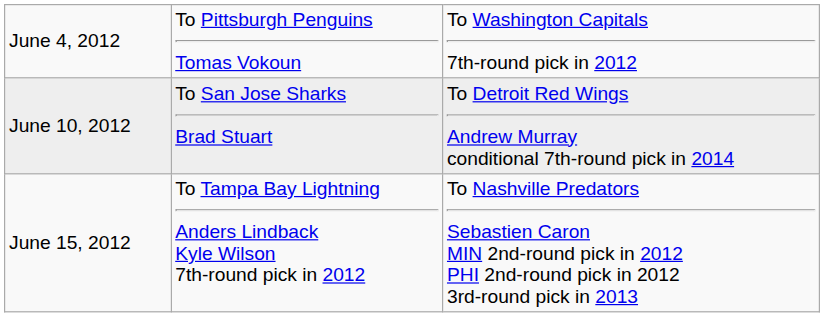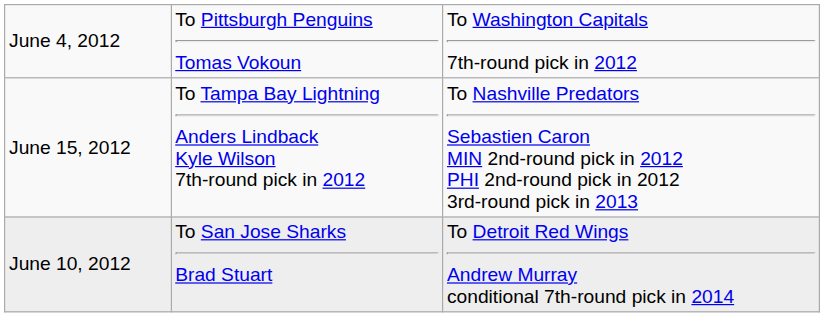 <table class="wikitable" style="border:1px solid #999; width:680px;">
 <tr>
 <td>June 4, 2012</td>
 <td valign="top">To <a href='#'>Pittsburgh Penguins</a><hr><a href='#'>Tomas Vokoun</a></td>
 <td valign="top">To <a href='#'>Washington Capitals</a><hr>7th-round pick in <a href='#'>2012</a></td>
 </tr>
+<tr>
+<td>June 15, 2012</td>
+<td valign="top">To <a href='#'>Tampa Bay Lightning</a><hr><a href='#'>Anders Lindback</a><br><a href='#'>Kyle Wilson</a><br>7th-round pick in <a href='#'>2012</a></td>
+<td valign="top">To <a href='#'>Nashville Predators</a><hr><a href='#'>Sebastien Caron</a><br><a href='#'>MIN</a> 2nd-round pick in <a href='#'>2012</a><br><a href='#'>PHI</a> 2nd-round pick in 2012<br> 3rd-round pick in <a href='#'>2013</a></td>
+</tr>
 <tr bgcolor="eeeeee">
 <td>June 10, 2012</td>
 <td valign="top">To <a href='#'>San Jose Sharks</a><hr><a href='#'>Brad Stuart</a></td>
 <td valign="top">To <a href='#'>Detroit Red Wings</a><hr><a href='#'>Andrew Murray</a><br>conditional 7th-round pick in <a href='#'>2014</a></td>
 </tr>
-<tr>
-<td>June 15, 2012</td>
-<td valign="top">To <a href='#'>Tampa Bay Lightning</a><hr><a href='#'>Anders Lindback</a><br><a href='#'>Kyle Wilson</a><br>7th-round pick in <a href='#'>2012</a></td>
-<td valign="top">To <a href='#'>Nashville Predators</a><hr><a href='#'>Sebastien Caron</a><br><a href='#'>MIN</a> 2nd-round pick in <a href='#'>2012</a><br><a href='#'>PHI</a> 2nd-round pick in 2012<br> 3rd-round pick in <a href='#'>2013</a></td>
-</tr>
 </table>
